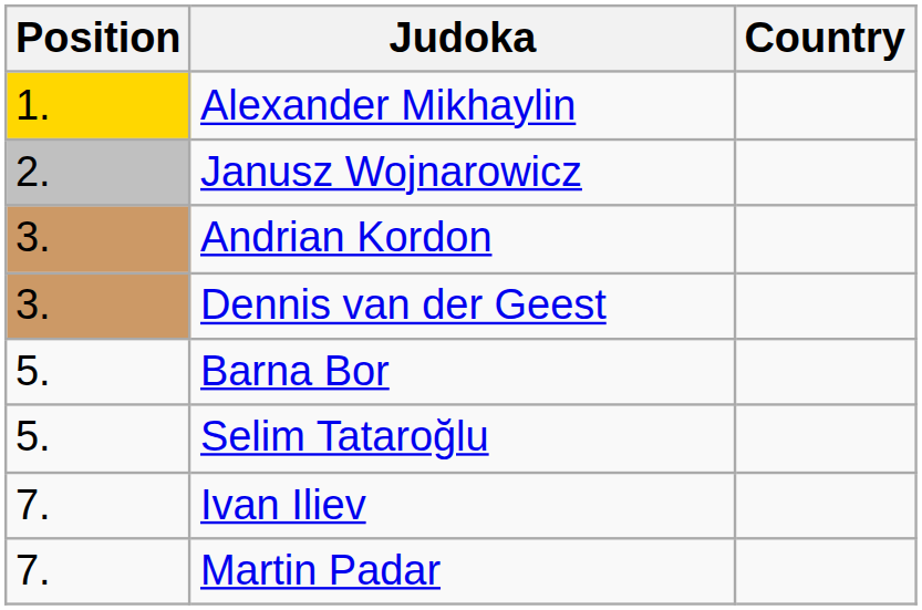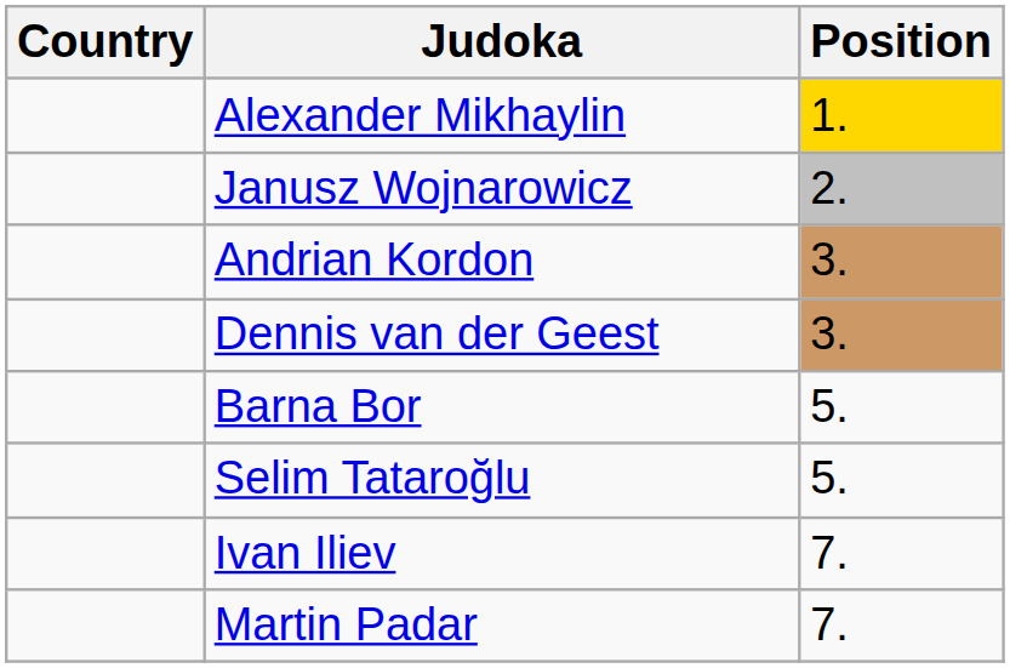 <table class=wikitable>
 <tr>
+<th width=10>Country</th>
+<th width=200>Judoka</th>
 <th width=10>Position</th>
-<th width=200>Judoka</th>
-<th width=10>Country</th>
 </tr>
 <tr>
+<td></td>
+<td><a href='#'>Alexander Mikhaylin</a></td>
 <td bgcolor=gold>1.</td>
-<td><a href='#'>Alexander Mikhaylin</a></td>
-<td></td>
 </tr>
 <tr>
+<td></td>
+<td><a href='#'>Janusz Wojnarowicz</a></td>
 <td bgcolor="silver">2.</td>
-<td><a href='#'>Janusz Wojnarowicz</a></td>
-<td></td>
 </tr>
 <tr>
+<td></td>
+<td><a href='#'>Andrian Kordon</a></td>
 <td bgcolor="CC9966">3.</td>
-<td><a href='#'>Andrian Kordon</a></td>
-<td></td>
 </tr>
 <tr>
+<td></td>
+<td><a href='#'>Dennis van der Geest</a></td>
 <td bgcolor="CC9966">3.</td>
-<td><a href='#'>Dennis van der Geest</a></td>
-<td></td>
 </tr>
 <tr>
+<td></td>
+<td><a href='#'>Barna Bor</a></td>
 <td>5.</td>
-<td><a href='#'>Barna Bor</a></td>
-<td></td>
 </tr>
 <tr>
+<td></td>
+<td><a href='#'>Selim Tataroğlu</a></td>
 <td>5.</td>
-<td><a href='#'>Selim Tataroğlu</a></td>
-<td></td>
 </tr>
 <tr>
+<td></td>
+<td><a href='#'>Ivan Iliev</a></td>
 <td>7.</td>
-<td><a href='#'>Ivan Iliev</a></td>
-<td></td>
 </tr>
 <tr>
+<td></td>
+<td><a href='#'>Martin Padar</a></td>
 <td>7.</td>
-<td><a href='#'>Martin Padar</a></td>
-<td></td>
 </tr>
 </table>
